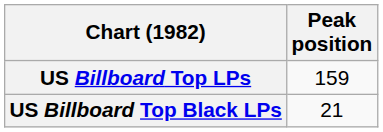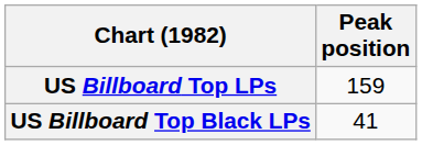 <table class="wikitable sortable plainrowheaders">
 <tr>
 <th scope="col">Chart (1982)</th>
 <th scope="col">Peak<br> position</th>
 </tr>
 <tr>
 <th scope="row">US <a href='#'><em>Billboard</em> Top LPs</a></th>
 <td align="center">159</td>
 </tr>
 <tr>
 <th scope="row">US <em>Billboard</em> <a href='#'>Top Black LPs</a></th>
-<td align="center">21</td>
+<td align="center">41</td>
 </tr>
 </table>
